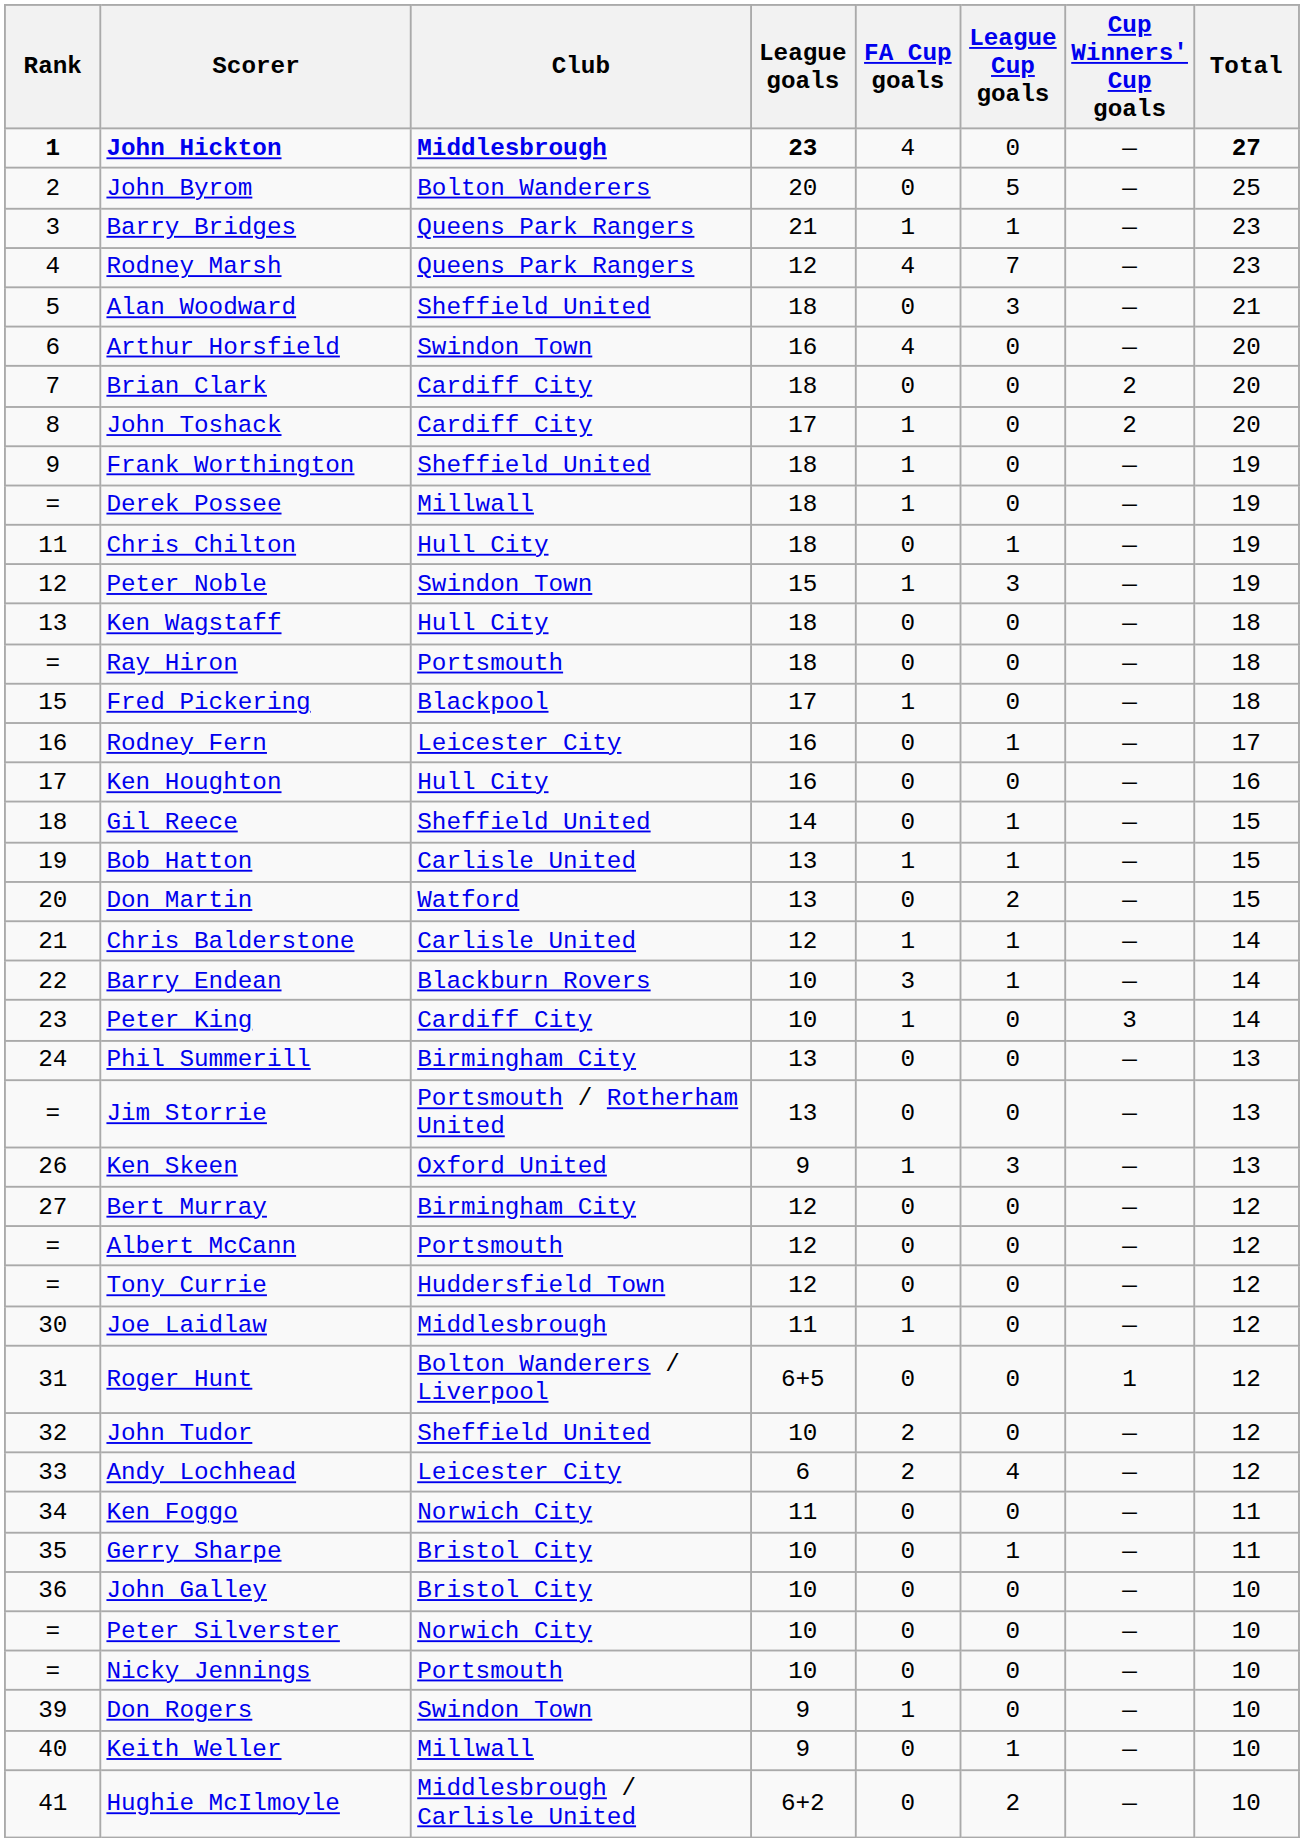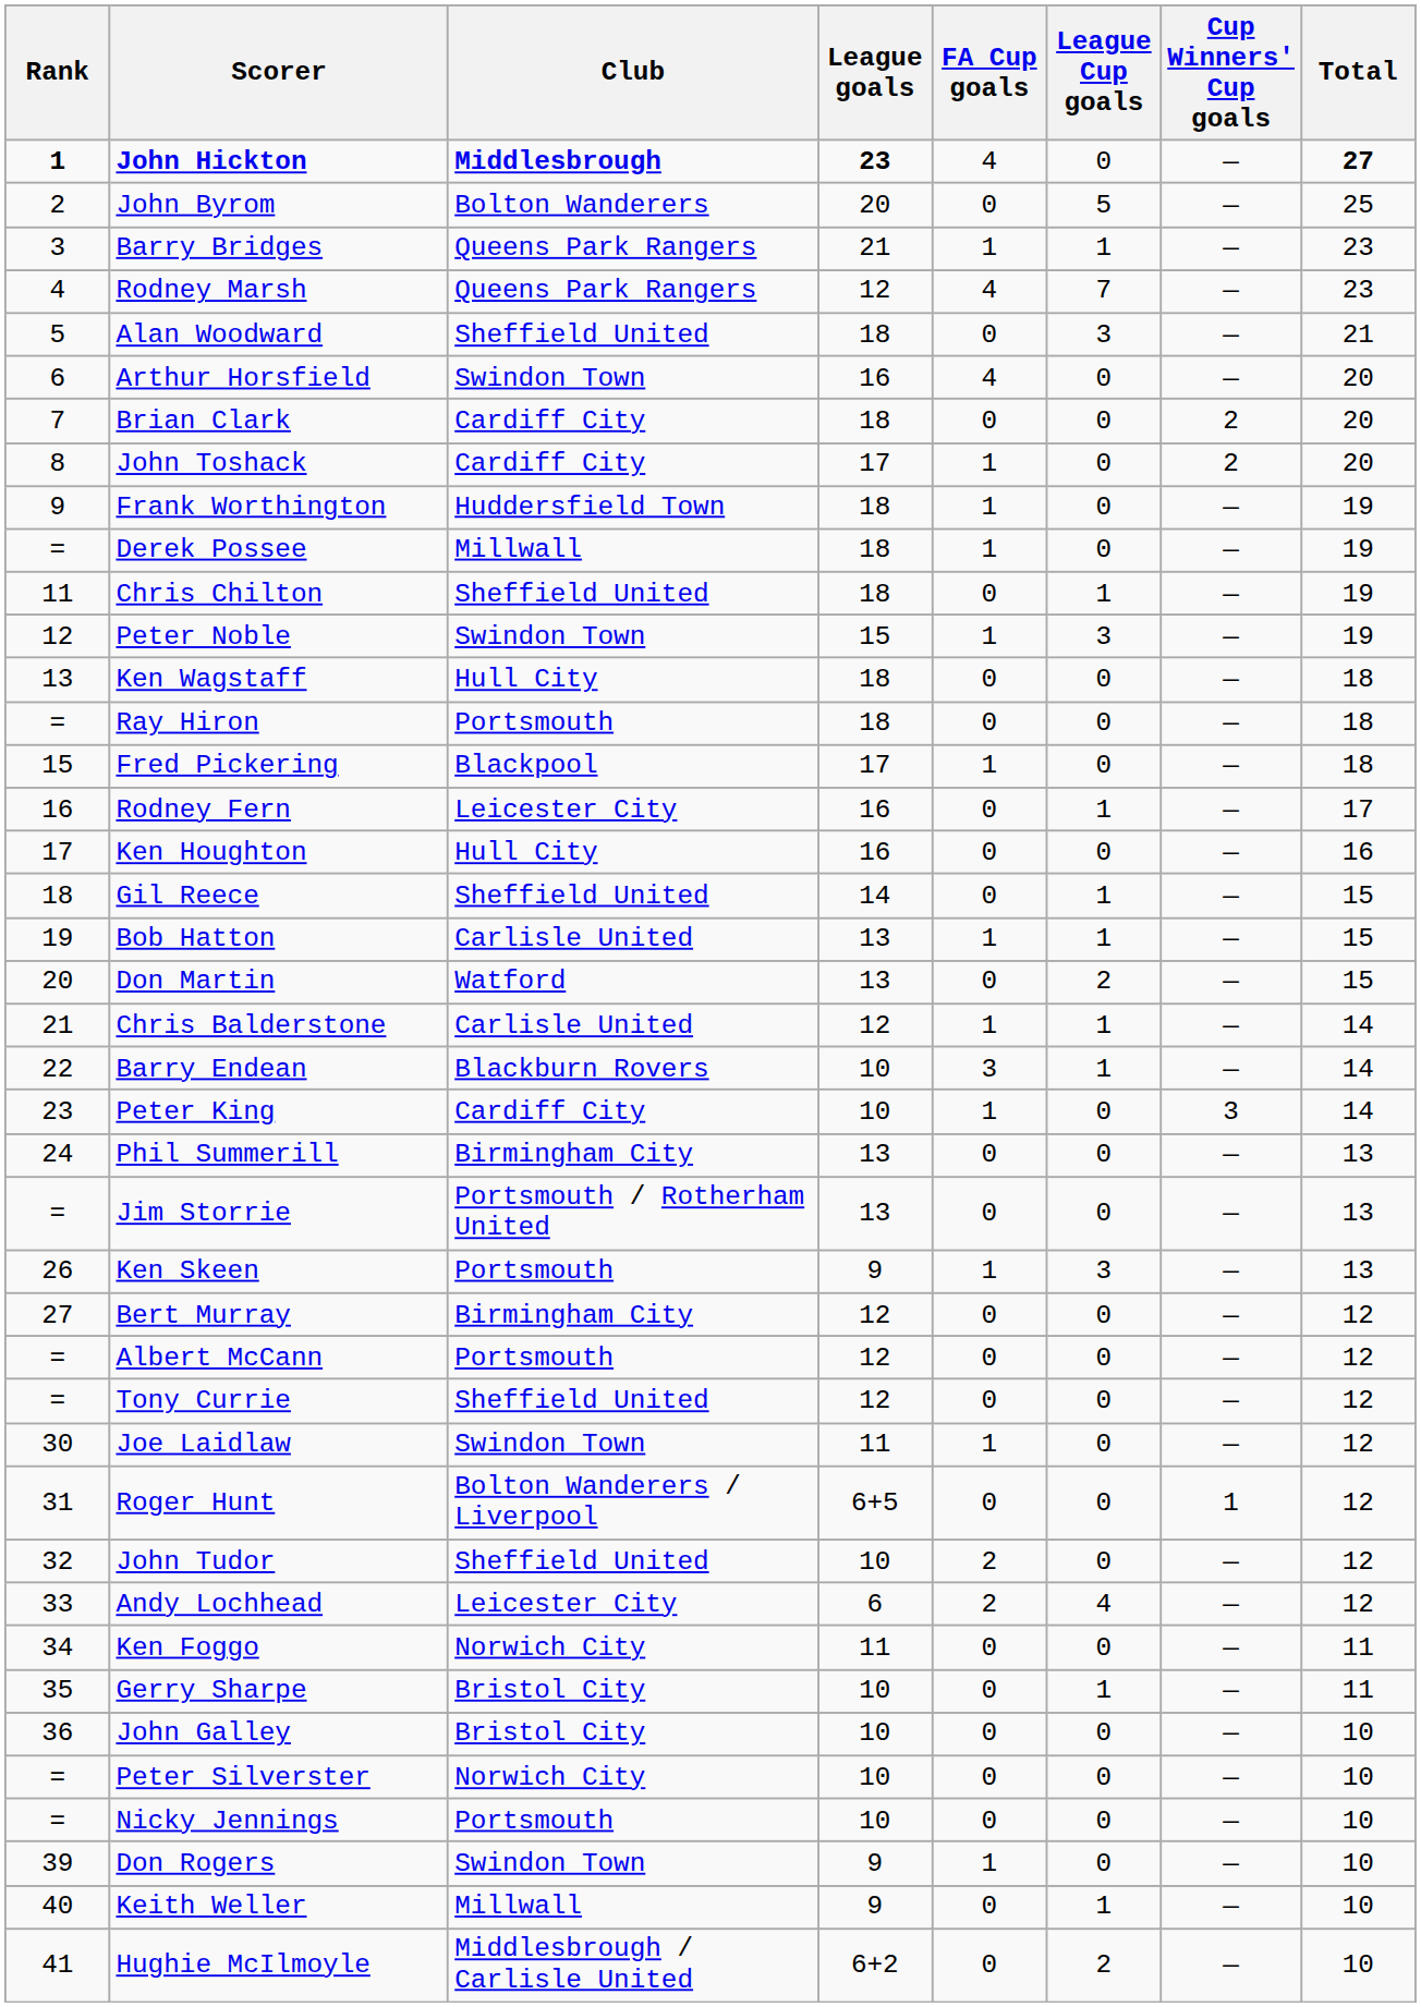 <table class="wikitable" style="text-align: center;">
 <tr>
 <th width=45>Rank</th>
 <th width=160>Scorer</th>
 <th width=175>Club</th>
 <th width=50>League goals</th>
 <th width=50><a href='#'>FA Cup</a> goals</th>
 <th width=50><a href='#'>League Cup</a> goals</th>
 <th width=50><a href='#'>Cup Winners' Cup</a> goals</th>
 <th width=50>Total</th>
 </tr>
 <tr>
 <td><strong>1</strong></td>
 <td align=left> <strong><a href='#'>John Hickton</a></strong></td>
 <td align=left><strong><a href='#'>Middlesbrough</a></strong></td>
 <td><strong>23</strong></td>
 <td>4</td>
 <td>0</td>
 <td>—</td>
 <td><strong>27</strong></td>
 </tr>
 <tr>
 <td>2</td>
 <td align=left> <a href='#'>John Byrom</a></td>
 <td align=left><a href='#'>Bolton Wanderers</a></td>
 <td>20</td>
 <td>0</td>
 <td>5</td>
 <td>—</td>
 <td>25</td>
 </tr>
 <tr>
 <td>3</td>
 <td align=left> <a href='#'>Barry Bridges</a></td>
 <td align=left><a href='#'>Queens Park Rangers</a></td>
 <td>21</td>
 <td>1</td>
 <td>1</td>
 <td>—</td>
 <td>23</td>
 </tr>
 <tr>
 <td>4</td>
 <td align=left> <a href='#'>Rodney Marsh</a></td>
 <td align=left><a href='#'>Queens Park Rangers</a></td>
 <td>12</td>
 <td>4</td>
 <td>7</td>
 <td>—</td>
 <td>23</td>
 </tr>
 <tr>
 <td>5</td>
 <td align=left> <a href='#'>Alan Woodward</a></td>
 <td align=left><a href='#'>Sheffield United</a></td>
 <td>18</td>
 <td>0</td>
 <td>3</td>
 <td>—</td>
 <td>21</td>
 </tr>
 <tr>
 <td>6</td>
 <td align=left> <a href='#'>Arthur Horsfield</a></td>
 <td align=left><a href='#'>Swindon Town</a></td>
 <td>16</td>
 <td>4</td>
 <td>0</td>
 <td>—</td>
 <td>20</td>
 </tr>
 <tr>
 <td>7</td>
 <td align=left> <a href='#'>Brian Clark</a></td>
 <td align=left><a href='#'>Cardiff City</a></td>
 <td>18</td>
 <td>0</td>
 <td>0</td>
 <td>2</td>
 <td>20</td>
 </tr>
 <tr>
 <td>8</td>
 <td align=left> <a href='#'>John Toshack</a></td>
 <td align=left><a href='#'>Cardiff City</a></td>
 <td>17</td>
 <td>1</td>
 <td>0</td>
 <td>2</td>
 <td>20</td>
 </tr>
 <tr>
 <td>9</td>
 <td align=left> <a href='#'>Frank Worthington</a></td>
-<td align=left><a href='#'>Sheffield United</a></td>
+<td align=left><a href='#'>Huddersfield Town</a></td>
 <td>18</td>
 <td>1</td>
 <td>0</td>
 <td>—</td>
 <td>19</td>
 </tr>
 <tr>
 <td>=</td>
 <td align=left> <a href='#'>Derek Possee</a></td>
 <td align=left><a href='#'>Millwall</a></td>
 <td>18</td>
 <td>1</td>
 <td>0</td>
 <td>—</td>
 <td>19</td>
 </tr>
 <tr>
 <td>11</td>
 <td align=left> <a href='#'>Chris Chilton</a></td>
-<td align=left><a href='#'>Hull City</a></td>
+<td align=left><a href='#'>Sheffield United</a></td>
 <td>18</td>
 <td>0</td>
 <td>1</td>
 <td>—</td>
 <td>19</td>
 </tr>
 <tr>
 <td>12</td>
 <td align=left> <a href='#'>Peter Noble</a></td>
 <td align=left><a href='#'>Swindon Town</a></td>
 <td>15</td>
 <td>1</td>
 <td>3</td>
 <td>—</td>
 <td>19</td>
 </tr>
 <tr>
 <td>13</td>
 <td align=left> <a href='#'>Ken Wagstaff</a></td>
 <td align=left><a href='#'>Hull City</a></td>
 <td>18</td>
 <td>0</td>
 <td>0</td>
 <td>—</td>
 <td>18</td>
 </tr>
 <tr>
 <td>=</td>
 <td align=left> <a href='#'>Ray Hiron</a></td>
 <td align=left><a href='#'>Portsmouth</a></td>
 <td>18</td>
 <td>0</td>
 <td>0</td>
 <td>—</td>
 <td>18</td>
 </tr>
 <tr>
 <td>15</td>
 <td align=left> <a href='#'>Fred Pickering</a></td>
 <td align=left><a href='#'>Blackpool</a></td>
 <td>17</td>
 <td>1</td>
 <td>0</td>
 <td>—</td>
 <td>18</td>
 </tr>
 <tr>
 <td>16</td>
 <td align=left> <a href='#'>Rodney Fern</a></td>
 <td align=left><a href='#'>Leicester City</a></td>
 <td>16</td>
 <td>0</td>
 <td>1</td>
 <td>—</td>
 <td>17</td>
 </tr>
 <tr>
 <td>17</td>
 <td align=left> <a href='#'>Ken Houghton</a></td>
 <td align=left><a href='#'>Hull City</a></td>
 <td>16</td>
 <td>0</td>
 <td>0</td>
 <td>—</td>
 <td>16</td>
 </tr>
 <tr>
 <td>18</td>
 <td align=left> <a href='#'>Gil Reece</a></td>
 <td align=left><a href='#'>Sheffield United</a></td>
 <td>14</td>
 <td>0</td>
 <td>1</td>
 <td>—</td>
 <td>15</td>
 </tr>
 <tr>
 <td>19</td>
 <td align=left> <a href='#'>Bob Hatton</a></td>
 <td align=left><a href='#'>Carlisle United</a></td>
 <td>13</td>
 <td>1</td>
 <td>1</td>
 <td>—</td>
 <td>15</td>
 </tr>
 <tr>
 <td>20</td>
 <td align=left> <a href='#'>Don Martin</a></td>
 <td align=left><a href='#'>Watford</a></td>
 <td>13</td>
 <td>0</td>
 <td>2</td>
 <td>—</td>
 <td>15</td>
 </tr>
 <tr>
 <td>21</td>
 <td align=left> <a href='#'>Chris Balderstone</a></td>
 <td align=left><a href='#'>Carlisle United</a></td>
 <td>12</td>
 <td>1</td>
 <td>1</td>
 <td>—</td>
 <td>14</td>
 </tr>
 <tr>
 <td>22</td>
 <td align=left> <a href='#'>Barry Endean</a></td>
 <td align=left><a href='#'>Blackburn Rovers</a></td>
 <td>10</td>
 <td>3</td>
 <td>1</td>
 <td>—</td>
 <td>14</td>
 </tr>
 <tr>
 <td>23</td>
 <td align=left> <a href='#'>Peter King</a></td>
 <td align=left><a href='#'>Cardiff City</a></td>
 <td>10</td>
 <td>1</td>
 <td>0</td>
 <td>3</td>
 <td>14</td>
 </tr>
 <tr>
 <td>24</td>
 <td align=left> <a href='#'>Phil Summerill</a></td>
 <td align=left><a href='#'>Birmingham City</a></td>
 <td>13</td>
 <td>0</td>
 <td>0</td>
 <td>—</td>
 <td>13</td>
 </tr>
 <tr>
 <td>=</td>
 <td align=left> <a href='#'>Jim Storrie</a></td>
 <td align=left><a href='#'>Portsmouth</a> / <a href='#'>Rotherham United</a></td>
 <td>13</td>
 <td>0</td>
 <td>0</td>
 <td>—</td>
 <td>13</td>
 </tr>
 <tr>
 <td>26</td>
 <td align=left> <a href='#'>Ken Skeen</a></td>
-<td align=left><a href='#'>Oxford United</a></td>
+<td align=left><a href='#'>Portsmouth</a></td>
 <td>9</td>
 <td>1</td>
 <td>3</td>
 <td>—</td>
 <td>13</td>
 </tr>
 <tr>
 <td>27</td>
 <td align=left> <a href='#'>Bert Murray</a></td>
 <td align=left><a href='#'>Birmingham City</a></td>
 <td>12</td>
 <td>0</td>
 <td>0</td>
 <td>—</td>
 <td>12</td>
 </tr>
 <tr>
 <td>=</td>
 <td align=left> <a href='#'>Albert McCann</a></td>
 <td align=left><a href='#'>Portsmouth</a></td>
 <td>12</td>
 <td>0</td>
 <td>0</td>
 <td>—</td>
 <td>12</td>
 </tr>
 <tr>
 <td>=</td>
 <td align=left> <a href='#'>Tony Currie</a></td>
-<td align=left><a href='#'>Huddersfield Town</a></td>
+<td align=left><a href='#'>Sheffield United</a></td>
 <td>12</td>
 <td>0</td>
 <td>0</td>
 <td>—</td>
 <td>12</td>
 </tr>
 <tr>
 <td>30</td>
 <td align=left> <a href='#'>Joe Laidlaw</a></td>
-<td align=left><a href='#'>Middlesbrough</a></td>
+<td align=left><a href='#'>Swindon Town</a></td>
 <td>11</td>
 <td>1</td>
 <td>0</td>
 <td>—</td>
 <td>12</td>
 </tr>
 <tr>
 <td>31</td>
 <td align=left> <a href='#'>Roger Hunt</a></td>
 <td align=left><a href='#'>Bolton Wanderers</a> /<br><a href='#'>Liverpool</a></td>
 <td>6+5</td>
 <td>0</td>
 <td>0</td>
 <td>1</td>
 <td>12</td>
 </tr>
 <tr>
 <td>32</td>
 <td align=left> <a href='#'>John Tudor</a></td>
 <td align=left><a href='#'>Sheffield United</a></td>
 <td>10</td>
 <td>2</td>
 <td>0</td>
 <td>—</td>
 <td>12</td>
 </tr>
 <tr>
 <td>33</td>
 <td align=left> <a href='#'>Andy Lochhead</a></td>
 <td align=left><a href='#'>Leicester City</a></td>
 <td>6</td>
 <td>2</td>
 <td>4</td>
 <td>—</td>
 <td>12</td>
 </tr>
 <tr>
 <td>34</td>
 <td align=left> <a href='#'>Ken Foggo</a></td>
 <td align=left><a href='#'>Norwich City</a></td>
 <td>11</td>
 <td>0</td>
 <td>0</td>
 <td>—</td>
 <td>11</td>
 </tr>
 <tr>
 <td>35</td>
 <td align=left> <a href='#'>Gerry Sharpe</a></td>
 <td align=left><a href='#'>Bristol City</a></td>
 <td>10</td>
 <td>0</td>
 <td>1</td>
 <td>—</td>
 <td>11</td>
 </tr>
 <tr>
 <td>36</td>
 <td align=left> <a href='#'>John Galley</a></td>
 <td align=left><a href='#'>Bristol City</a></td>
 <td>10</td>
 <td>0</td>
 <td>0</td>
 <td>—</td>
 <td>10</td>
 </tr>
 <tr>
 <td>=</td>
 <td align=left> <a href='#'>Peter Silverster</a></td>
 <td align=left><a href='#'>Norwich City</a></td>
 <td>10</td>
 <td>0</td>
 <td>0</td>
 <td>—</td>
 <td>10</td>
 </tr>
 <tr>
 <td>=</td>
 <td align=left> <a href='#'>Nicky Jennings</a></td>
 <td align=left><a href='#'>Portsmouth</a></td>
 <td>10</td>
 <td>0</td>
 <td>0</td>
 <td>—</td>
 <td>10</td>
 </tr>
 <tr>
 <td>39</td>
 <td align=left> <a href='#'>Don Rogers</a></td>
 <td align=left><a href='#'>Swindon Town</a></td>
 <td>9</td>
 <td>1</td>
 <td>0</td>
 <td>—</td>
 <td>10</td>
 </tr>
 <tr>
 <td>40</td>
 <td align=left> <a href='#'>Keith Weller</a></td>
 <td align=left><a href='#'>Millwall</a></td>
 <td>9</td>
 <td>0</td>
 <td>1</td>
 <td>—</td>
 <td>10</td>
 </tr>
 <tr>
 <td>41</td>
 <td align=left> <a href='#'>Hughie McIlmoyle</a></td>
 <td align=left><a href='#'>Middlesbrough</a> /<br><a href='#'>Carlisle United</a></td>
 <td>6+2</td>
 <td>0</td>
 <td>2</td>
 <td>—</td>
 <td>10</td>
 </tr>
 </table>
